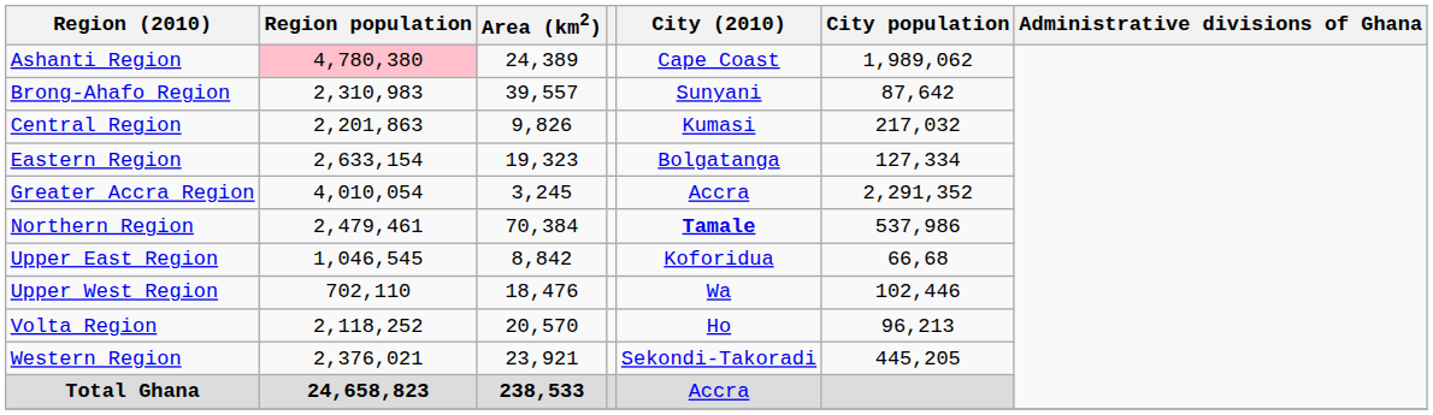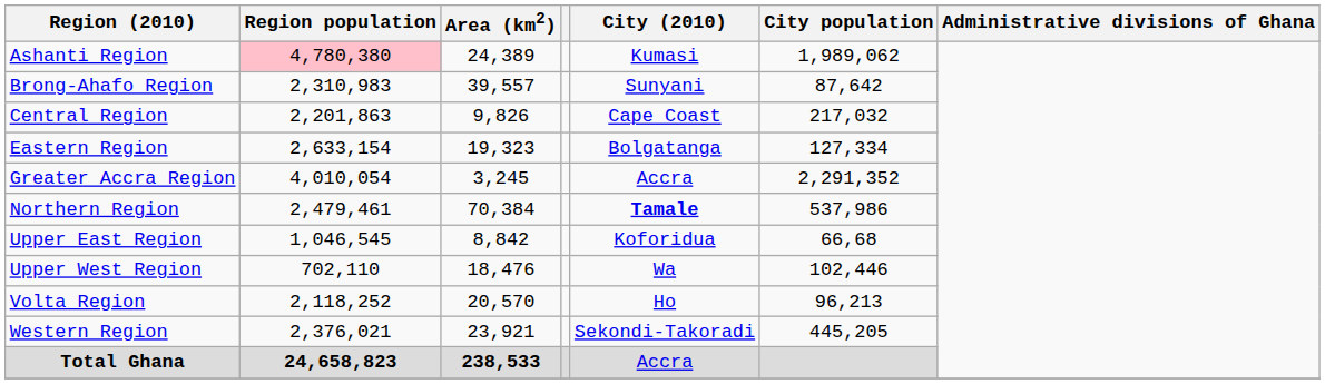 <table class="wikitable sortable">
 <tr>
 <th>Region (2010)</th>
 <th>Region population</th>
 <th>Area (km<sup>2</sup>)</th>
 <th></th>
 <th>City (2010)</th>
 <th>City population</th>
 <th>Administrative divisions of Ghana</th>
 </tr>
 <tr>
 <td border="1"><a href='#'>Ashanti Region</a></td>
 <td style="background: pink; text-align:center;">4,780,380</td>
 <td style="text-align:center;">24,389</td>
 <td style="text-align:center;"></td>
-<td align="center"><a href='#'>Cape Coast</a></td>
+<td align="center"><a href='#'>Kumasi</a></td>
 <td style="text-align:center;">1,989,062</td>
 <td rowspan="11"></td>
 </tr>
 <tr>
 <td border="1"><a href='#'>Brong-Ahafo Region</a></td>
 <td style="text-align:center;">2,310,983</td>
 <td style="text-align:center;">39,557</td>
 <td style="text-align:center;"></td>
 <td align="center"><a href='#'>Sunyani</a></td>
 <td style="text-align:center;">87,642</td>
 </tr>
 <tr>
 <td border="1"><a href='#'>Central Region</a></td>
 <td style="text-align:center;">2,201,863</td>
 <td style="text-align:center;">9,826</td>
 <td style="text-align:center;"></td>
-<td align="center"><a href='#'>Kumasi</a></td>
+<td align="center"><a href='#'>Cape Coast</a></td>
 <td style="text-align:center;">217,032</td>
 </tr>
 <tr>
 <td border="1"><a href='#'>Eastern Region</a></td>
 <td style="text-align:center;">2,633,154</td>
 <td style="text-align:center;">19,323</td>
 <td style="text-align:center;"></td>
 <td align="center"><a href='#'>Bolgatanga</a></td>
 <td style="text-align:center;">127,334</td>
 </tr>
 <tr>
 <td border="1"><a href='#'>Greater Accra Region</a></td>
 <td style="text-align:center;">4,010,054</td>
 <td style="text-align:center;">3,245</td>
 <td style="text-align:center;"></td>
 <td align="center"><a href='#'>Accra</a></td>
 <td style="text-align:center;">2,291,352</td>
 </tr>
 <tr>
 <td border="1"><a href='#'>Northern Region</a></td>
 <td style="text-align:center;">2,479,461</td>
 <td style="text-align:center;">70,384</td>
 <td style="text-align:center;"></td>
 <td style="text-align:center;"><strong><a href='#'>Tamale</a></strong></td>
 <td style="text-align:center;">537,986</td>
 </tr>
 <tr>
 <td border="1"><a href='#'>Upper East Region</a></td>
 <td style="text-align:center;">1,046,545</td>
 <td style="text-align:center;">8,842</td>
 <td style="text-align:center;"></td>
 <td style="text-align:center;"><a href='#'>Koforidua</a></td>
 <td style="text-align:center;">66,68</td>
 </tr>
 <tr>
 <td border="1"><a href='#'>Upper West Region</a></td>
 <td style="text-align:center;">702,110</td>
 <td style="text-align:center;">18,476</td>
 <td style="text-align:center;"></td>
 <td align="center"><a href='#'>Wa</a></td>
 <td style="text-align:center;">102,446</td>
 </tr>
 <tr>
 <td border="1"><a href='#'>Volta Region</a></td>
 <td style="text-align:center;">2,118,252</td>
 <td style="text-align:center;">20,570</td>
 <td style="text-align:center;"></td>
 <td align="center"><a href='#'>Ho</a></td>
 <td style="text-align:center;">96,213</td>
 </tr>
 <tr>
 <td border="1"><a href='#'>Western Region</a></td>
 <td style="text-align:center;">2,376,021</td>
 <td style="text-align:center;">23,921</td>
 <td style="text-align:center;"></td>
 <td style="text-align:center;"><a href='#'>Sekondi-Takoradi</a></td>
 <td style="text-align:center;">445,205</td>
 </tr>
 <tr class="sortbottom">
 <td colspan="1" style="text-align:center; background: #DCDCDC;"><strong>Total  Ghana</strong></td>
 <td style="text-align:center; background: #DCDCDC;"><strong>24,658,823</strong></td>
 <td style="text-align:center; background:#DCDCDC;"><strong>238,533</strong></td>
 <td style="text-align:center; background:#DCDCDC;"></td>
 <td style="text-align:center; background:#DCDCDC;"><a href='#'>Accra</a></td>
 <td style="text-align:center; background:#DCDCDC;"></td>
 </tr>
 <tr>
 </tr>
 </table>
